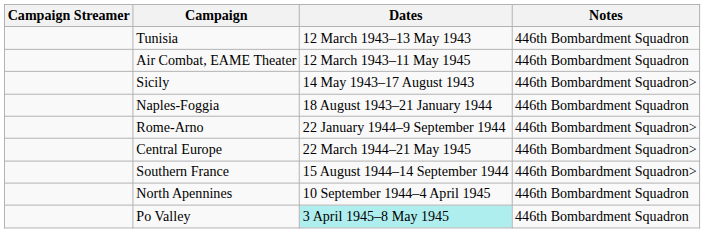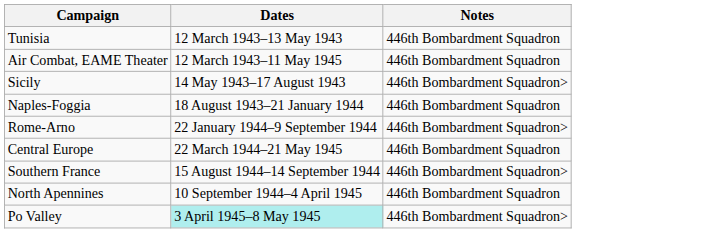 <table class="wikitable">
 <tr style="background:#efefef;">
-<th>Campaign Streamer</th>
 <th>Campaign</th>
 <th>Dates</th>
 <th>Notes</th>
 </tr>
 <tr>
-<td></td>
 <td>Tunisia</td>
 <td>12 March 1943–13 May 1943</td>
 <td>446th Bombardment Squadron</td>
 </tr>
 <tr>
-<td></td>
 <td>Air Combat, EAME Theater</td>
 <td>12 March 1943–11 May 1945</td>
 <td>446th Bombardment Squadron</td>
 </tr>
 <tr>
-<td></td>
 <td>Sicily</td>
 <td>14 May 1943–17 August 1943</td>
 <td>446th Bombardment Squadron></td>
 </tr>
 <tr>
-<td></td>
 <td>Naples-Foggia</td>
 <td>18 August 1943–21 January 1944</td>
 <td>446th Bombardment Squadron</td>
 </tr>
 <tr>
-<td></td>
 <td>Rome-Arno</td>
 <td>22 January 1944–9 September 1944</td>
 <td>446th Bombardment Squadron></td>
 </tr>
 <tr>
-<td></td>
 <td>Central Europe</td>
 <td>22 March 1944–21 May 1945</td>
-<td>446th Bombardment Squadron></td>
+<td>446th Bombardment Squadron</td>
 </tr>
 <tr>
-<td></td>
 <td>Southern France</td>
 <td>15 August 1944–14 September 1944</td>
 <td>446th Bombardment Squadron></td>
 </tr>
 <tr>
-<td></td>
 <td>North Apennines</td>
 <td>10 September 1944–4 April 1945</td>
 <td>446th Bombardment Squadron</td>
 </tr>
 <tr>
-<td></td>
 <td>Po Valley</td>
 <td style="background: paleturquoise;">3 April 1945–8 May 1945</td>
-<td>446th Bombardment Squadron</td>
+<td>446th Bombardment Squadron></td>
 </tr>
 </table>
